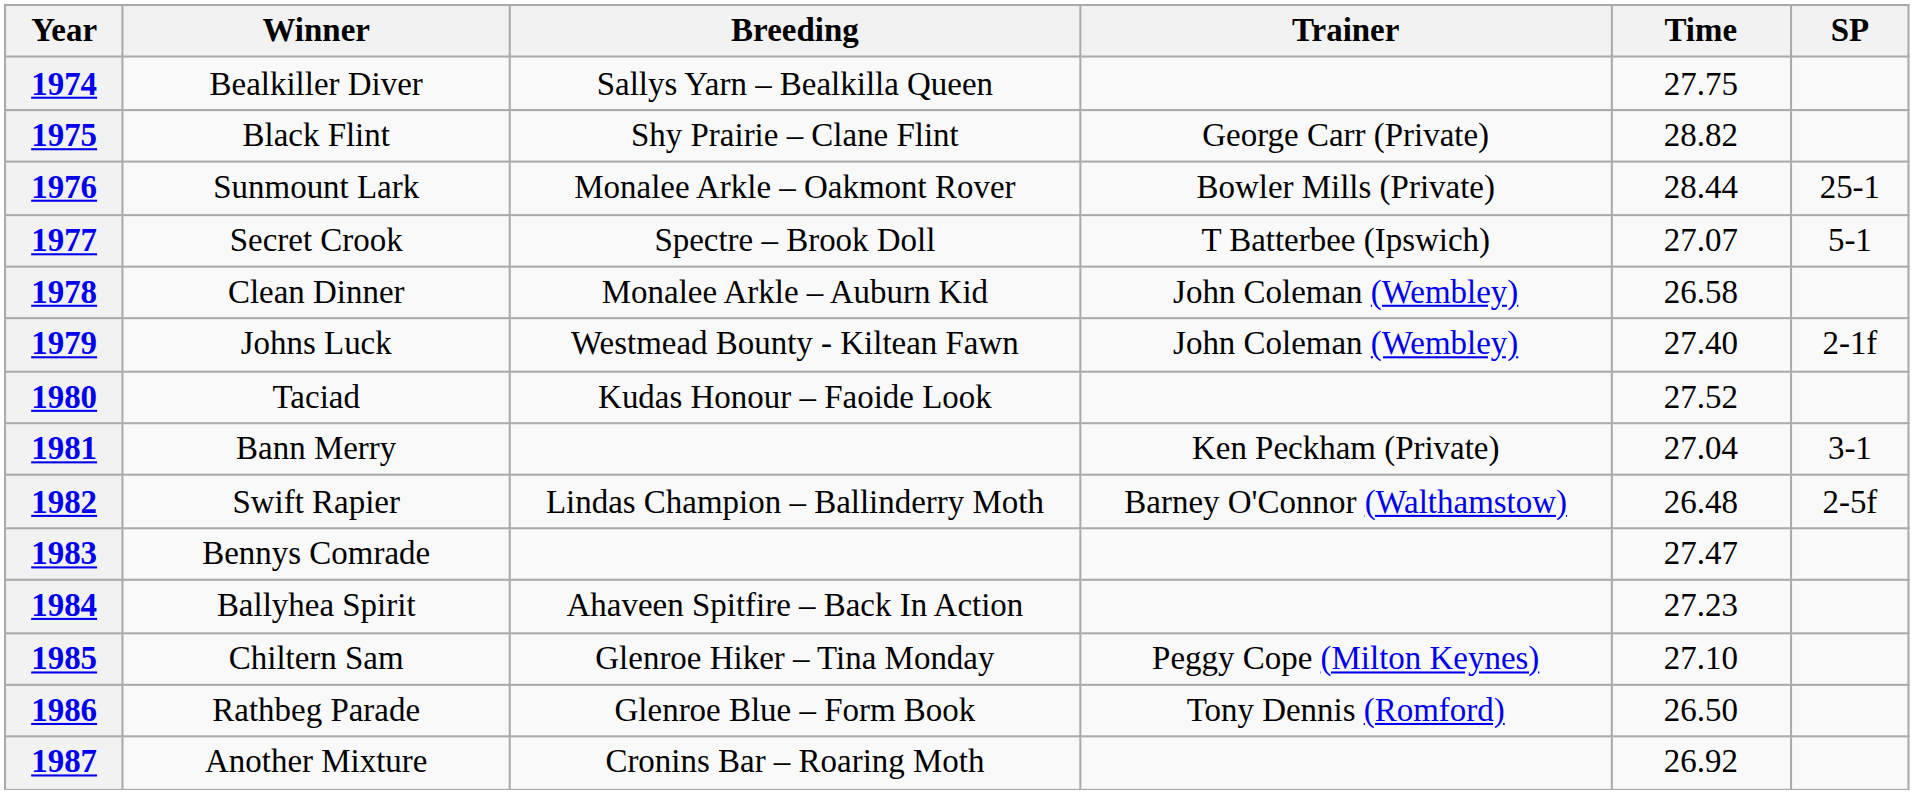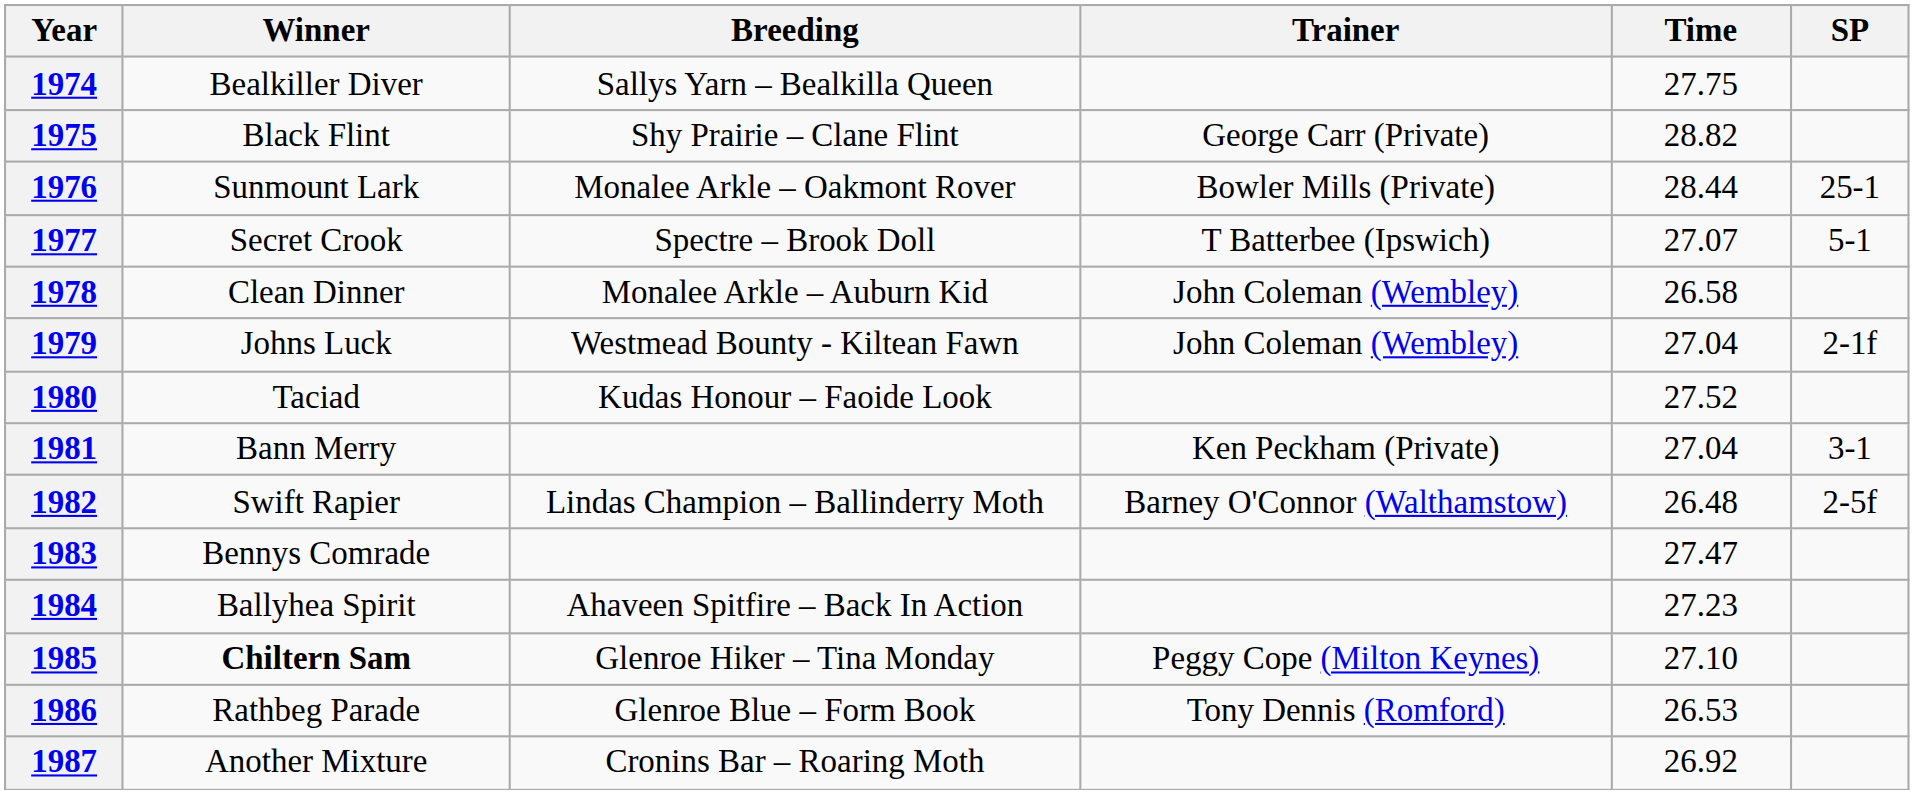 <table class="wikitable" style="text-align:center">
 <tr>
 <th width=50>Year</th>
 <th width=180>Winner</th>
 <th width=270>Breeding</th>
 <th width=250>Trainer</th>
 <th width=80>Time</th>
 <th width=50>SP</th>
 </tr>
 <tr>
 <th><a href='#'>1974</a></th>
 <td>Bealkiller Diver</td>
 <td>Sallys Yarn – Bealkilla Queen</td>
 <td></td>
 <td>27.75</td>
 <td></td>
 </tr>
 <tr>
 <th><a href='#'>1975</a></th>
 <td>Black Flint</td>
 <td>Shy Prairie – Clane Flint</td>
 <td>George Carr (Private)</td>
 <td>28.82</td>
 <td></td>
 </tr>
 <tr>
 <th><a href='#'>1976</a></th>
 <td>Sunmount Lark</td>
 <td>Monalee Arkle – Oakmont Rover</td>
 <td>Bowler Mills (Private)</td>
 <td>28.44</td>
 <td>25-1</td>
 </tr>
 <tr>
 <th><a href='#'>1977</a></th>
 <td>Secret Crook</td>
 <td>Spectre – Brook Doll</td>
 <td>T Batterbee (Ipswich)</td>
 <td>27.07</td>
 <td>5-1</td>
 </tr>
 <tr>
 <th><a href='#'>1978</a></th>
 <td>Clean Dinner</td>
 <td>Monalee Arkle – Auburn Kid</td>
 <td>John Coleman <a href='#'>(Wembley)</a></td>
 <td>26.58</td>
 <td></td>
 </tr>
 <tr>
 <th><a href='#'>1979</a></th>
 <td>Johns Luck</td>
 <td>Westmead Bounty - Kiltean Fawn</td>
 <td>John Coleman <a href='#'>(Wembley)</a></td>
-<td>27.40</td>
+<td>27.04</td>
 <td>2-1f</td>
 </tr>
 <tr>
 <th><a href='#'>1980</a></th>
 <td>Taciad</td>
 <td>Kudas Honour – Faoide Look</td>
 <td></td>
 <td>27.52</td>
 <td></td>
 </tr>
 <tr>
 <th><a href='#'>1981</a></th>
 <td>Bann Merry</td>
 <td></td>
 <td>Ken Peckham (Private)</td>
 <td>27.04</td>
 <td>3-1</td>
 </tr>
 <tr>
 <th><a href='#'>1982</a></th>
 <td>Swift Rapier</td>
 <td>Lindas Champion – Ballinderry Moth</td>
 <td>Barney O'Connor <a href='#'>(Walthamstow)</a></td>
 <td>26.48</td>
 <td>2-5f</td>
 </tr>
 <tr>
 <th><a href='#'>1983</a></th>
 <td>Bennys Comrade</td>
 <td></td>
 <td></td>
 <td>27.47</td>
 <td></td>
 </tr>
 <tr>
 <th><a href='#'>1984</a></th>
 <td>Ballyhea Spirit</td>
 <td>Ahaveen Spitfire – Back In Action</td>
 <td></td>
 <td>27.23</td>
 <td></td>
 </tr>
 <tr>
 <th><a href='#'>1985</a></th>
-<td>Chiltern Sam</td>
+<td><strong>Chiltern Sam</strong></td>
 <td>Glenroe Hiker – Tina Monday</td>
 <td>Peggy Cope <a href='#'>(Milton Keynes)</a></td>
 <td>27.10</td>
 <td></td>
 </tr>
 <tr>
 <th><a href='#'>1986</a></th>
 <td>Rathbeg Parade</td>
 <td>Glenroe Blue – Form Book</td>
 <td>Tony Dennis <a href='#'>(Romford)</a></td>
-<td>26.50</td>
+<td>26.53</td>
 <td></td>
 </tr>
 <tr>
 <th><a href='#'>1987</a></th>
 <td>Another Mixture</td>
 <td>Cronins Bar – Roaring Moth</td>
 <td></td>
 <td>26.92</td>
 <td></td>
 </tr>
 </table>
